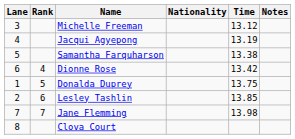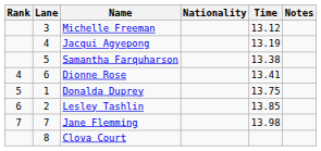 <table class="wikitable sortable" style=" text-align:center">
 <tr>
+<th>Rank</th>
 <th>Lane</th>
-<th>Rank</th>
 <th>Name</th>
 <th>Nationality</th>
 <th>Time</th>
 <th>Notes</th>
 </tr>
 <tr>
+<td></td>
 <td>3</td>
-<td></td>
 <td align=left><a href='#'>Michelle Freeman</a></td>
 <td align=left></td>
 <td>13.12</td>
 <td></td>
 </tr>
 <tr>
+<td></td>
 <td>4</td>
-<td></td>
 <td align=left><a href='#'>Jacqui Agyepong</a></td>
 <td align=left></td>
 <td>13.19</td>
 <td></td>
 </tr>
 <tr>
+<td></td>
 <td>5</td>
-<td></td>
 <td align=left><a href='#'>Samantha Farquharson</a></td>
 <td align=left></td>
 <td>13.38</td>
 <td></td>
 </tr>
 <tr>
+<td>4</td>
 <td>6</td>
-<td>4</td>
 <td align=left><a href='#'>Dionne Rose</a></td>
 <td align=left></td>
-<td>13.42</td>
+<td>13.41</td>
 <td></td>
 </tr>
 <tr>
+<td>5</td>
 <td>1</td>
-<td>5</td>
 <td align=left><a href='#'>Donalda Duprey</a></td>
 <td align=left></td>
 <td>13.75</td>
 <td></td>
 </tr>
 <tr>
+<td>6</td>
 <td>2</td>
-<td>6</td>
 <td align=left><a href='#'>Lesley Tashlin</a></td>
 <td align=left></td>
 <td>13.85</td>
 <td></td>
 </tr>
 <tr>
 <td>7</td>
 <td>7</td>
 <td align=left><a href='#'>Jane Flemming</a></td>
 <td align=left></td>
 <td>13.98</td>
 <td></td>
 </tr>
 <tr>
+<td></td>
 <td>8</td>
-<td></td>
 <td align=left><a href='#'>Clova Court</a></td>
 <td align=left></td>
 <td></td>
 <td></td>
 </tr>
 </table>
